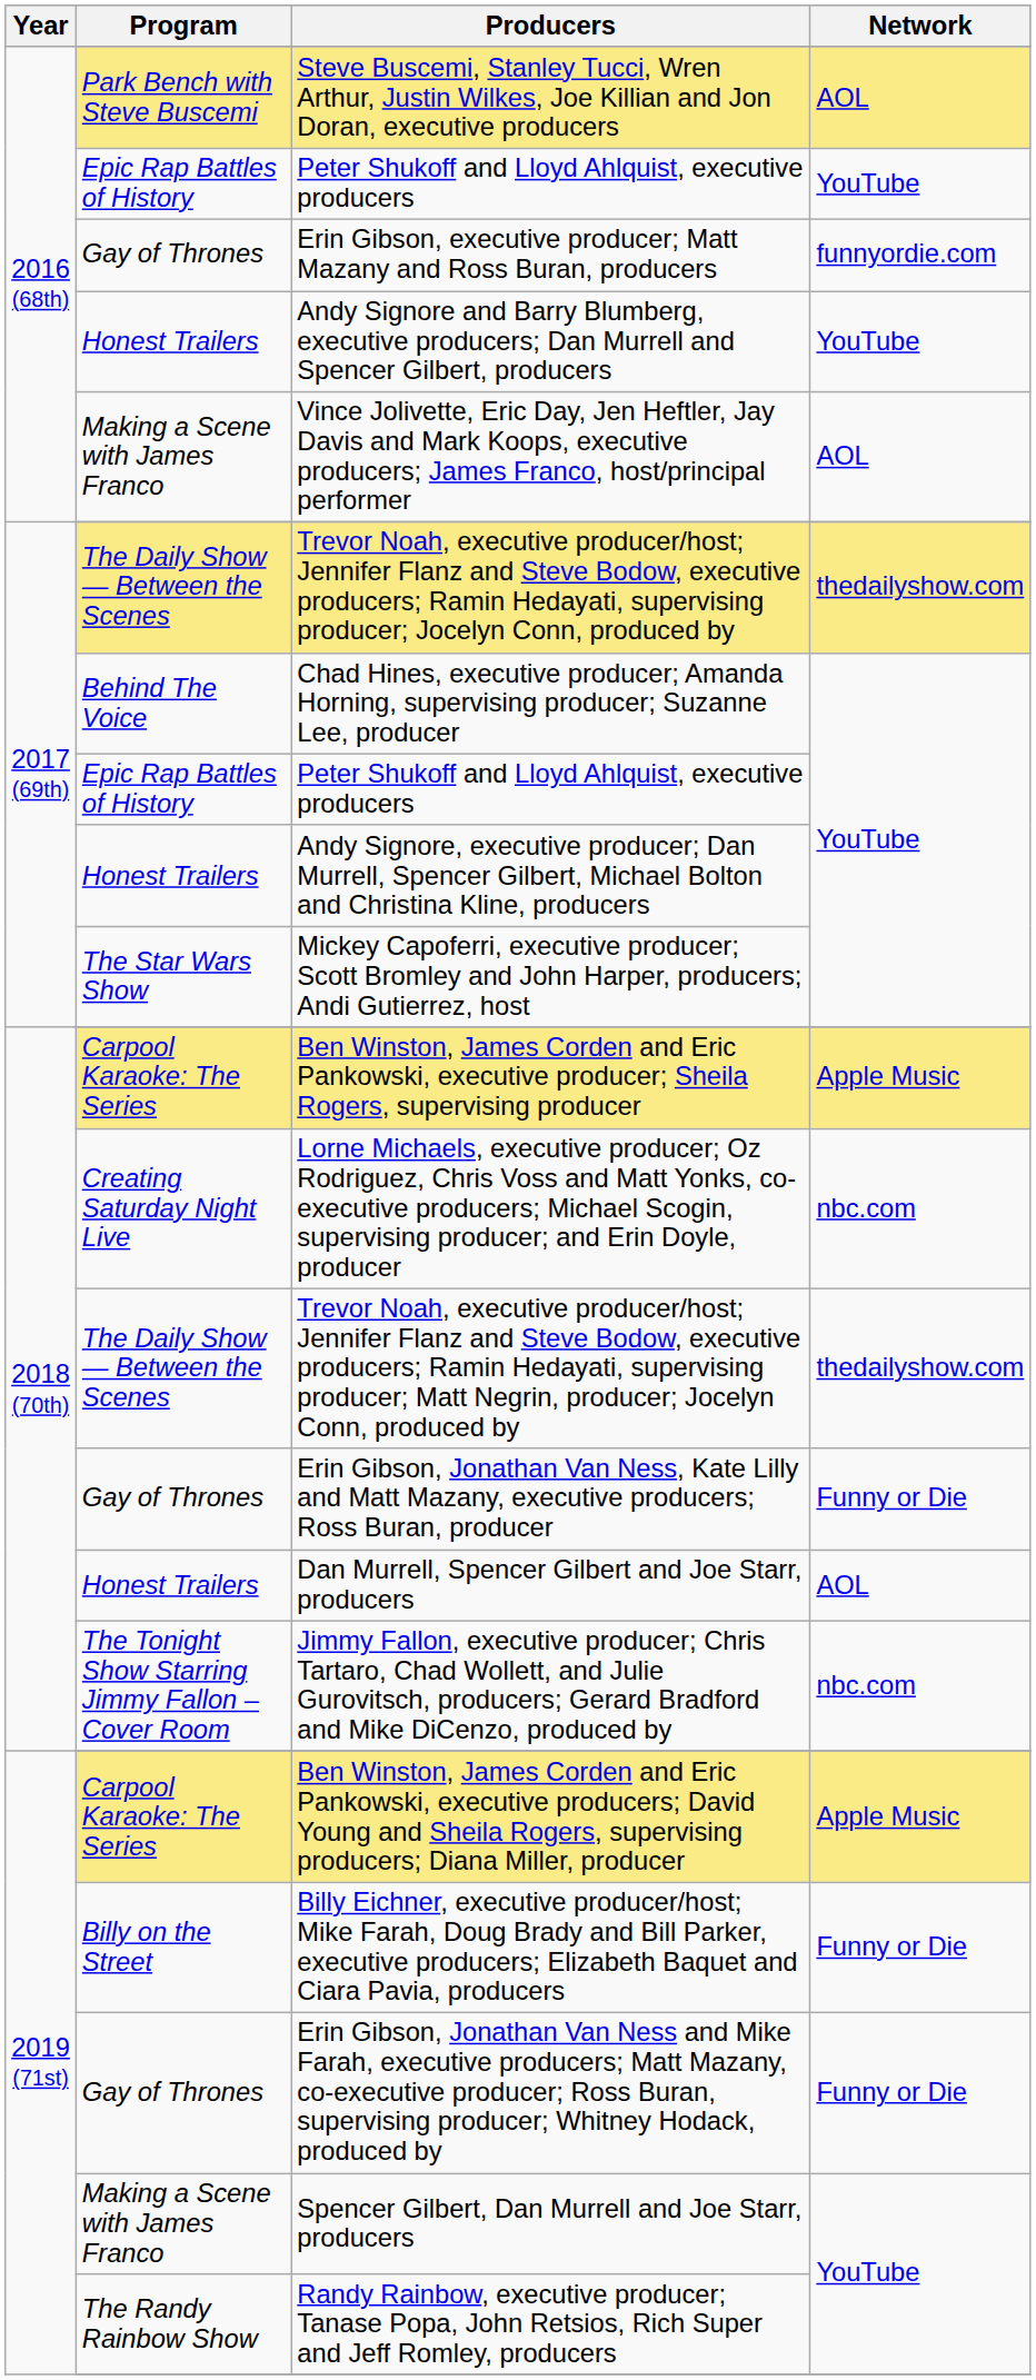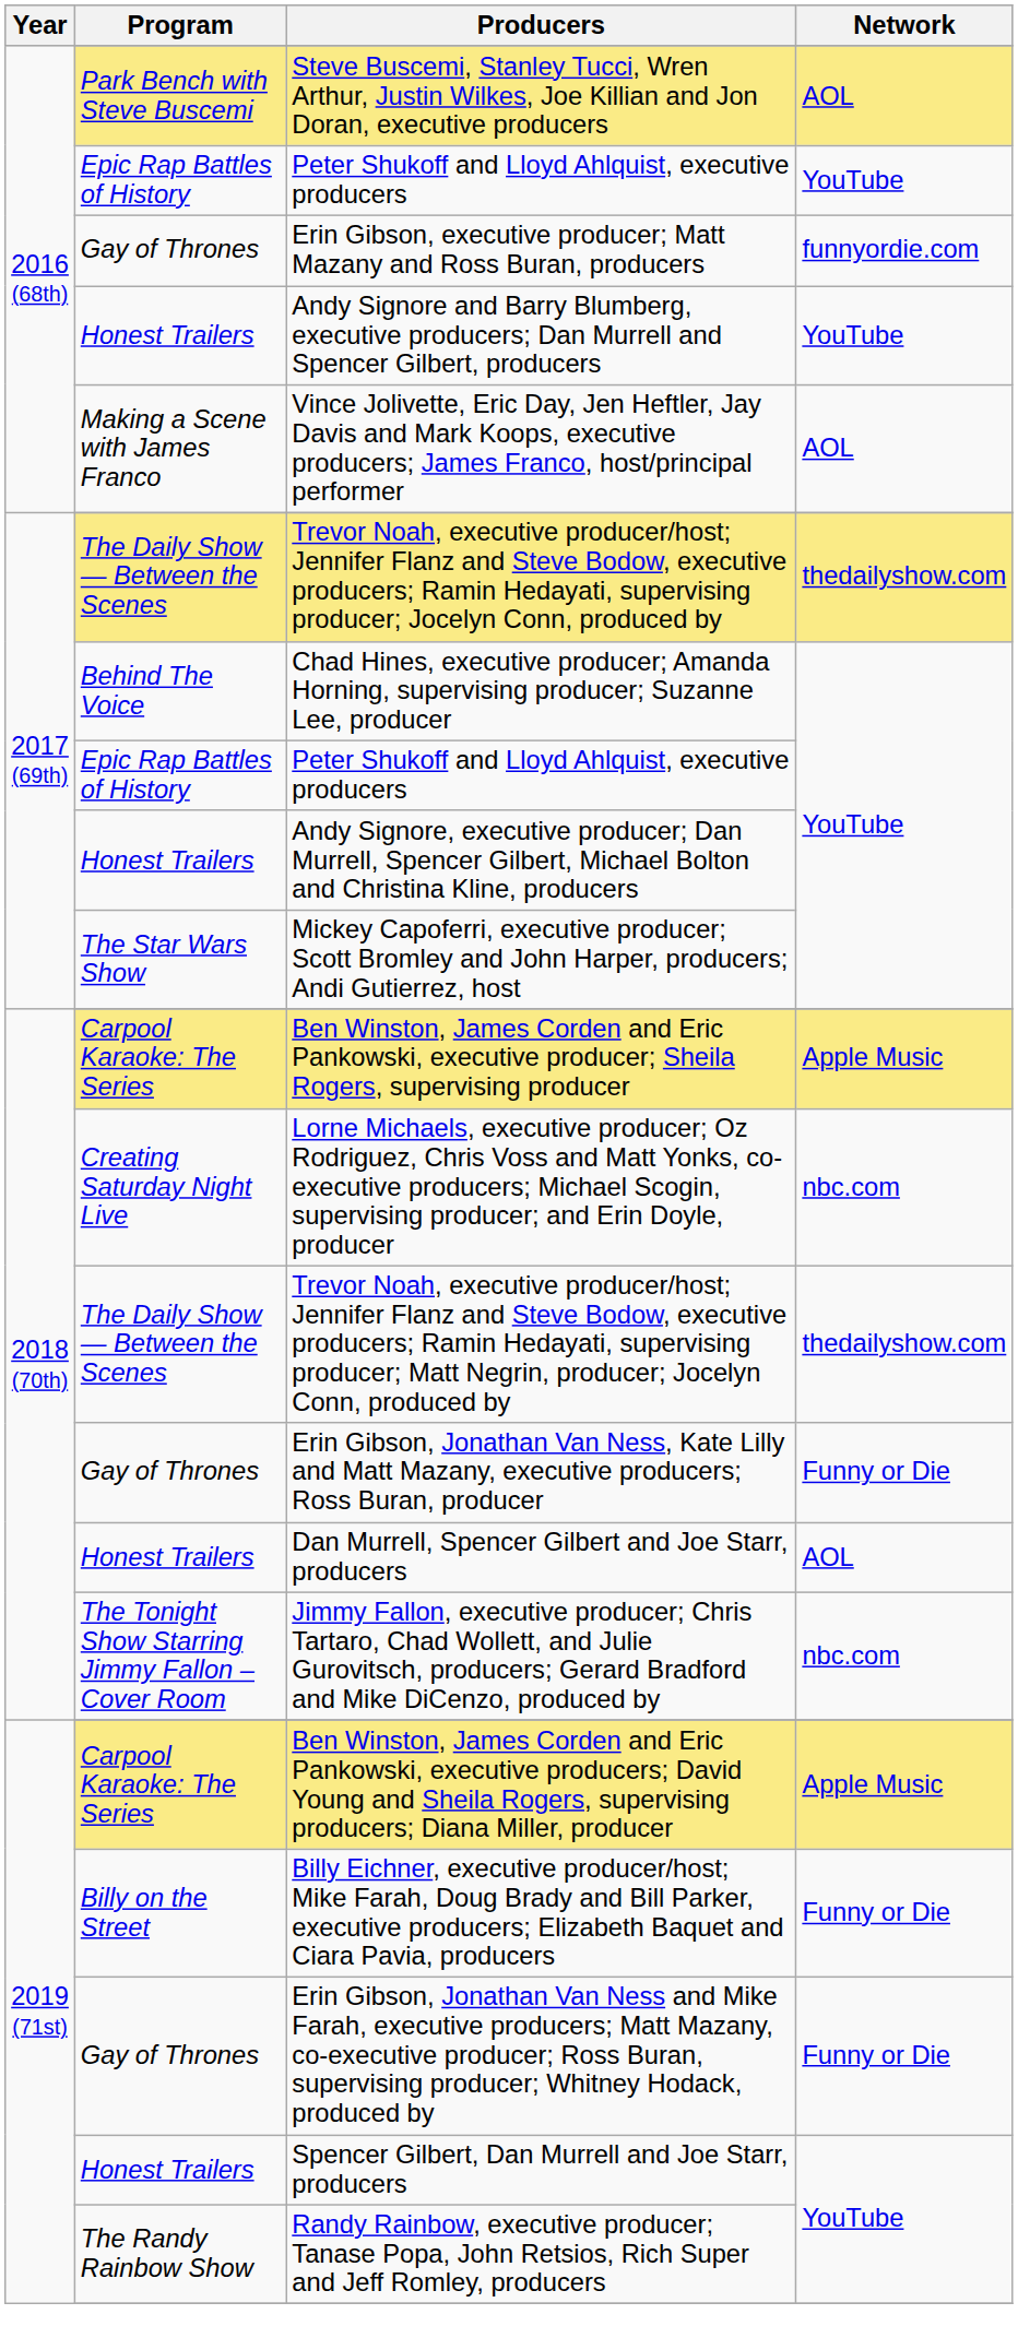 <table class="wikitable" style="width:100%">
 <tr bgcolor="#bebebe">
 <th width="5%">Year</th>
 <th width="25%">Program</th>
 <th width="65%">Producers</th>
 <th width="5%">Network</th>
 </tr>
 <tr>
 <td rowspan=6 style="text-align:center"><a href='#'>2016</a><br><small><a href='#'>(68th)</a></small><br></td>
 </tr>
 <tr style="background:#FAEB86;">
 <td><em><a href='#'>Park Bench with Steve Buscemi</a></em></td>
 <td><a href='#'>Steve Buscemi</a>, <a href='#'>Stanley Tucci</a>, Wren Arthur, <a href='#'>Justin Wilkes</a>, Joe Killian and Jon Doran, executive producers</td>
 <td><a href='#'>AOL</a></td>
 </tr>
 <tr>
 <td><em><a href='#'>Epic Rap Battles of History</a></em></td>
 <td><a href='#'>Peter Shukoff</a> and <a href='#'>Lloyd Ahlquist</a>, executive producers</td>
 <td><a href='#'>YouTube</a></td>
 </tr>
 <tr>
 <td><em>Gay of Thrones</em></td>
 <td>Erin Gibson, executive producer; Matt Mazany and Ross Buran, producers</td>
 <td><a href='#'>funnyordie.com</a></td>
 </tr>
 <tr>
 <td><em><a href='#'>Honest Trailers</a></em></td>
 <td>Andy Signore and Barry Blumberg, executive producers; Dan Murrell and Spencer Gilbert, producers</td>
 <td><a href='#'>YouTube</a></td>
 </tr>
 <tr>
 <td><em>Making a Scene with James Franco</em></td>
 <td>Vince Jolivette, Eric Day, Jen Heftler, Jay Davis and Mark Koops, executive producers; <a href='#'>James Franco</a>, host/principal performer</td>
 <td><a href='#'>AOL</a></td>
 </tr>
 <tr>
 <td rowspan=6 style="text-align:center"><a href='#'>2017</a><br><small><a href='#'>(69th)</a></small><br></td>
 </tr>
 <tr style="background:#FAEB86;">
 <td><em><a href='#'>The Daily Show — Between the Scenes</a></em></td>
 <td><a href='#'>Trevor Noah</a>, executive producer/host; Jennifer Flanz and <a href='#'>Steve Bodow</a>, executive producers; Ramin Hedayati, supervising producer; Jocelyn Conn, produced by</td>
 <td><a href='#'>thedailyshow.com</a></td>
 </tr>
 <tr>
 <td><em><a href='#'>Behind The Voice</a></em></td>
 <td>Chad Hines, executive producer; Amanda Horning, supervising producer; Suzanne Lee, producer</td>
 <td rowspan=4><a href='#'>YouTube</a></td>
 </tr>
 <tr>
 <td><em><a href='#'>Epic Rap Battles of History</a></em></td>
 <td><a href='#'>Peter Shukoff</a> and <a href='#'>Lloyd Ahlquist</a>, executive producers</td>
 </tr>
 <tr>
 <td><em><a href='#'>Honest Trailers</a></em></td>
 <td>Andy Signore, executive producer; Dan Murrell, Spencer Gilbert, Michael Bolton and Christina Kline, producers</td>
 </tr>
 <tr>
 <td><em><a href='#'>The Star Wars Show</a></em></td>
 <td>Mickey Capoferri, executive producer; Scott Bromley and John Harper, producers; Andi Gutierrez, host</td>
 </tr>
 <tr>
 <td rowspan=7 style="text-align:center"><a href='#'>2018</a><br><small><a href='#'>(70th)</a></small><br></td>
 </tr>
 <tr style="background:#FAEB86;">
 <td><em><a href='#'>Carpool Karaoke: The Series</a></em></td>
 <td><a href='#'>Ben Winston</a>, <a href='#'>James Corden</a> and Eric Pankowski, executive producer; <a href='#'>Sheila Rogers</a>, supervising producer</td>
 <td><a href='#'>Apple Music</a></td>
 </tr>
 <tr>
 <td><em><a href='#'>Creating Saturday Night Live</a></em></td>
 <td><a href='#'>Lorne Michaels</a>, executive producer; Oz Rodriguez, Chris Voss and Matt Yonks, co-executive producers; Michael Scogin, supervising producer; and Erin Doyle, producer</td>
 <td><a href='#'>nbc.com</a></td>
 </tr>
 <tr>
 <td><em><a href='#'>The Daily Show — Between the Scenes</a></em></td>
 <td><a href='#'>Trevor Noah</a>, executive producer/host; Jennifer Flanz and <a href='#'>Steve Bodow</a>, executive producers; Ramin Hedayati, supervising producer; Matt Negrin, producer; Jocelyn Conn, produced by</td>
 <td><a href='#'>thedailyshow.com</a></td>
 </tr>
 <tr>
 <td><em>Gay of Thrones</em></td>
 <td>Erin Gibson, <a href='#'>Jonathan Van Ness</a>, Kate Lilly and Matt Mazany, executive producers; Ross Buran, producer</td>
 <td><a href='#'>Funny or Die</a></td>
 </tr>
 <tr>
 <td><em><a href='#'>Honest Trailers</a></em></td>
 <td>Dan Murrell, Spencer Gilbert and Joe Starr, producers</td>
 <td><a href='#'>AOL</a></td>
 </tr>
 <tr>
 <td><em><a href='#'>The Tonight Show Starring Jimmy Fallon – Cover Room</a></em></td>
 <td><a href='#'>Jimmy Fallon</a>, executive producer; Chris Tartaro, Chad Wollett, and Julie Gurovitsch, producers; Gerard Bradford and Mike DiCenzo, produced by</td>
 <td><a href='#'>nbc.com</a></td>
 </tr>
 <tr>
 <td rowspan=7 style="text-align:center"><a href='#'>2019</a><br><small><a href='#'>(71st)</a></small><br></td>
 </tr>
 <tr style="background:#FAEB86;">
 <td><em><a href='#'>Carpool Karaoke: The Series</a></em></td>
 <td><a href='#'>Ben Winston</a>, <a href='#'>James Corden</a> and Eric Pankowski, executive producers; David Young and <a href='#'>Sheila Rogers</a>, supervising producers; Diana Miller, producer</td>
 <td><a href='#'>Apple Music</a></td>
 </tr>
 <tr>
 <td><em><a href='#'>Billy on the Street</a></em></td>
 <td><a href='#'>Billy Eichner</a>, executive producer/host; Mike Farah, Doug Brady and Bill Parker, executive producers; Elizabeth Baquet and Ciara Pavia, producers</td>
 <td><a href='#'>Funny or Die</a></td>
 </tr>
 <tr>
 <td><em>Gay of Thrones</em></td>
 <td>Erin Gibson, <a href='#'>Jonathan Van Ness</a> and Mike Farah, executive producers; Matt Mazany, co-executive producer; Ross Buran, supervising producer; Whitney Hodack, produced by</td>
 <td><a href='#'>Funny or Die</a></td>
 </tr>
 <tr>
-<td><em>Making a Scene with James Franco</em></td>
+<td><em><a href='#'>Honest Trailers</a></em></td>
 <td>Spencer Gilbert, Dan Murrell and Joe Starr, producers</td>
 <td rowspan=2><a href='#'>YouTube</a></td>
 </tr>
 <tr>
 <td><em>The Randy Rainbow Show</em></td>
 <td><a href='#'>Randy Rainbow</a>, executive producer; Tanase Popa, John Retsios, Rich Super and Jeff Romley, producers</td>
 </tr>
 <tr>
 </tr>
 </table>
